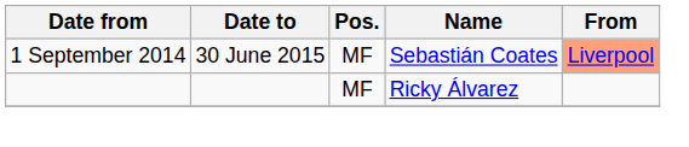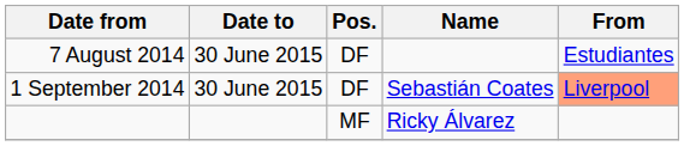 <table class="wikitable" style="text-align:center">
 <tr>
 <th>Date from</th>
 <th>Date to</th>
 <th>Pos.</th>
 <th>Name</th>
 <th>From</th>
 </tr>
 <tr>
+<td align="right">7 August 2014</td>
+<td align="right">30 June 2015</td>
+<td>DF</td>
+<td align="left"></td>
+<td align="left"> <a href='#'>Estudiantes</a></td>
+</tr>
+<tr>
 <td align="right">1 September 2014</td>
 <td align="right">30 June 2015</td>
-<td>MF</td>
+<td>DF</td>
 <td align="left"> <a href='#'>Sebastián Coates</a></td>
 <td align="left" style="background: lightsalmon;"> <a href='#'>Liverpool</a></td>
 </tr>
 <tr>
 <td align="right"></td>
 <td align="right"></td>
 <td>MF</td>
 <td align="left"> <a href='#'>Ricky Álvarez</a></td>
 <td align="left"></td>
 </tr>
 <tr>
 </tr>
 </table>
